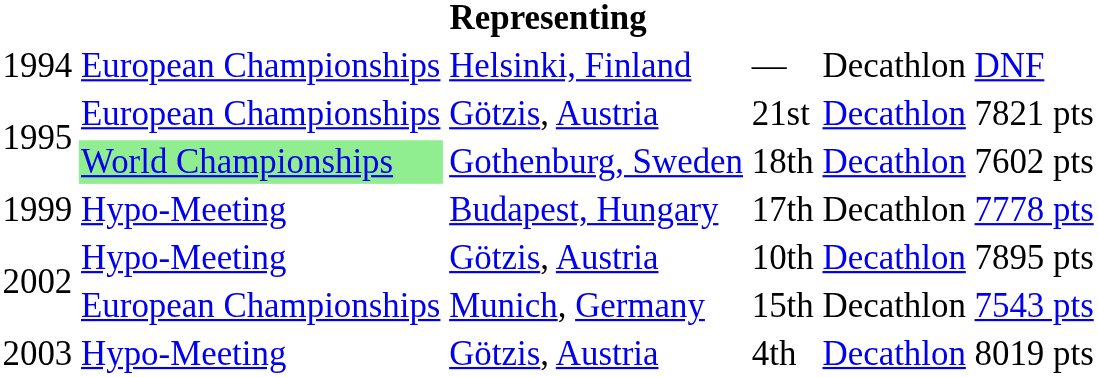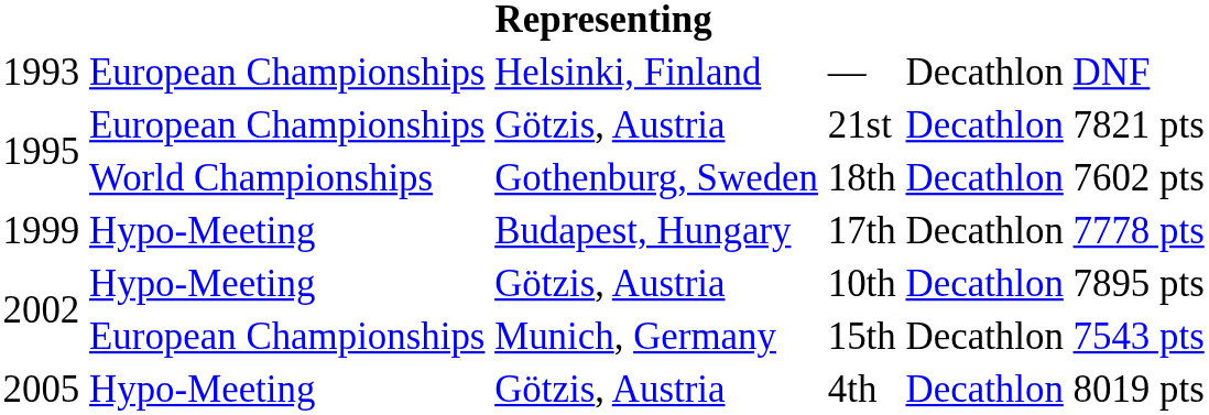 <table>
 <tr>
 <th colspan="6">Representing </th>
 </tr>
 <tr>
-<td>1994</td>
+<td>1993</td>
 <td><a href='#'>European Championships</a></td>
 <td><a href='#'>Helsinki, Finland</a></td>
 <td>—</td>
 <td>Decathlon</td>
 <td><a href='#'>DNF</a></td>
 </tr>
 <tr>
 <td rowspan=2>1995</td>
 <td><a href='#'>European Championships</a></td>
 <td><a href='#'>Götzis</a>, <a href='#'>Austria</a></td>
 <td>21st</td>
 <td><a href='#'>Decathlon</a></td>
 <td>7821 pts</td>
 </tr>
 <tr>
-<td style="background: lightgreen;"><a href='#'>World Championships</a></td>
+<td><a href='#'>World Championships</a></td>
 <td><a href='#'>Gothenburg, Sweden</a></td>
 <td>18th</td>
 <td><a href='#'>Decathlon</a></td>
 <td>7602 pts</td>
 </tr>
 <tr>
 <td>1999</td>
 <td><a href='#'>Hypo-Meeting</a></td>
 <td><a href='#'>Budapest, Hungary</a></td>
 <td>17th</td>
 <td>Decathlon</td>
 <td><a href='#'>7778 pts</a></td>
 </tr>
 <tr>
 <td rowspan=2>2002</td>
 <td><a href='#'>Hypo-Meeting</a></td>
 <td><a href='#'>Götzis</a>, <a href='#'>Austria</a></td>
 <td>10th</td>
 <td><a href='#'>Decathlon</a></td>
 <td>7895 pts</td>
 </tr>
 <tr>
 <td><a href='#'>European Championships</a></td>
 <td><a href='#'>Munich</a>, <a href='#'>Germany</a></td>
 <td>15th</td>
 <td>Decathlon</td>
 <td><a href='#'>7543 pts</a></td>
 </tr>
 <tr>
-<td>2003</td>
+<td>2005</td>
 <td><a href='#'>Hypo-Meeting</a></td>
 <td><a href='#'>Götzis</a>, <a href='#'>Austria</a></td>
 <td>4th</td>
 <td><a href='#'>Decathlon</a></td>
 <td>8019 pts</td>
 </tr>
 </table>
